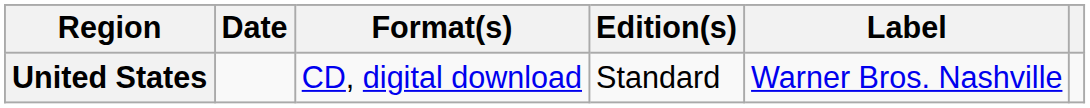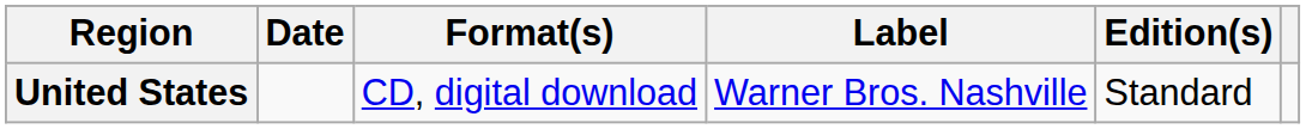 <table class="wikitable plainrowheaders">
 <tr>
 <th scope="col">Region</th>
 <th scope="col">Date</th>
 <th scope="col">Format(s)</th>
+<th scope="col">Label</th>
 <th scope="col">Edition(s)</th>
-<th scope="col">Label</th>
 <th scope="col"></th>
 </tr>
 <tr>
 <th scope="row">United States</th>
 <td></td>
 <td><a href='#'>CD</a>, <a href='#'>digital download</a></td>
+<td><a href='#'>Warner Bros. Nashville</a></td>
 <td>Standard</td>
-<td><a href='#'>Warner Bros. Nashville</a></td>
 <td></td>
 </tr>
 </table>
